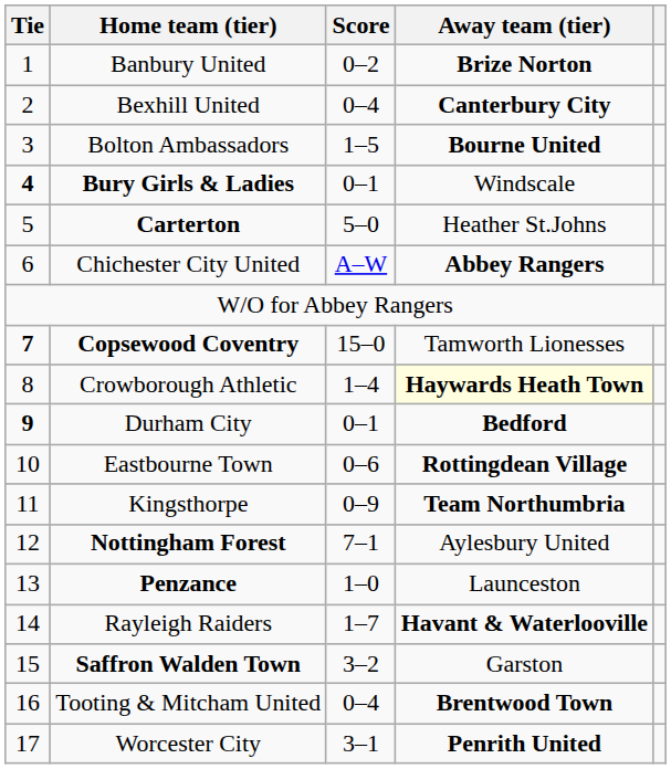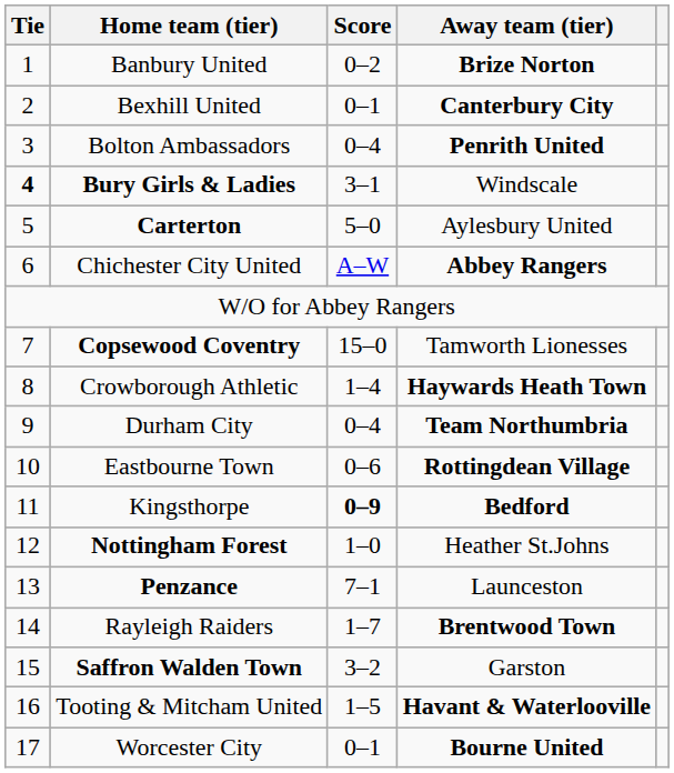 <table class="wikitable" style="text-align:center; font-size:85%">
 <tr>
 <th>Tie</th>
 <th>Home team (tier)</th>
 <th>Score</th>
 <th>Away team (tier)</th>
 <th></th>
 </tr>
 <tr>
 <td align="center">1</td>
 <td>Banbury United</td>
 <td align="center">0–2</td>
 <td><strong>Brize Norton</strong></td>
 <td></td>
 </tr>
 <tr>
 <td align="center">2</td>
 <td>Bexhill United</td>
-<td align="center">0–4</td>
+<td align="center">0–1</td>
 <td><strong>Canterbury City</strong></td>
 <td></td>
 </tr>
 <tr>
 <td align="center">3</td>
 <td>Bolton Ambassadors</td>
-<td align="center">1–5</td>
-<td><strong>Bourne United</strong></td>
+<td align="center">0–4</td>
+<td><strong>Penrith United</strong></td>
 <td></td>
 </tr>
 <tr>
 <td align="center"><strong>4</strong></td>
 <td><strong>Bury Girls & Ladies</strong></td>
-<td align="center">0–1</td>
+<td align="center">3–1</td>
 <td>Windscale</td>
 <td></td>
 </tr>
 <tr>
 <td align="center">5</td>
 <td><strong>Carterton</strong></td>
 <td align="center">5–0</td>
-<td>Heather St.Johns</td>
+<td>Aylesbury United</td>
 <td></td>
 </tr>
 <tr>
 <td align="center">6</td>
 <td>Chichester City United</td>
 <td align="center"><a href='#'>A–W</a></td>
 <td><strong>Abbey Rangers</strong></td>
 <td></td>
 </tr>
 <tr>
 <td colspan="5" align="center">W/O for Abbey Rangers</td>
 </tr>
 <tr>
-<td align="center"><strong>7</strong></td>
+<td align="center">7</td>
 <td><strong>Copsewood Coventry</strong></td>
 <td align="center">15–0</td>
 <td>Tamworth Lionesses</td>
 <td></td>
 </tr>
 <tr>
 <td align="center">8</td>
 <td>Crowborough Athletic</td>
 <td align="center">1–4 </td>
-<td style="background: lightyellow;"><strong>Haywards Heath Town</strong></td>
+<td><strong>Haywards Heath Town</strong></td>
 <td></td>
 </tr>
 <tr>
-<td align="center"><strong>9</strong></td>
+<td align="center">9</td>
 <td>Durham City</td>
-<td align="center">0–1</td>
-<td><strong>Bedford</strong></td>
+<td align="center">0–4</td>
+<td><strong>Team Northumbria</strong></td>
 <td></td>
 </tr>
 <tr>
 <td align="center">10</td>
 <td>Eastbourne Town</td>
 <td align="center">0–6</td>
 <td><strong>Rottingdean Village</strong></td>
 <td></td>
 </tr>
 <tr>
 <td align="center">11</td>
 <td>Kingsthorpe</td>
-<td align="center">0–9</td>
-<td><strong>Team Northumbria</strong></td>
+<td align="center"><strong>0–9</strong></td>
+<td><strong>Bedford</strong></td>
 <td></td>
 </tr>
 <tr>
 <td align="center">12</td>
 <td><strong>Nottingham Forest</strong></td>
-<td align="center">7–1</td>
-<td>Aylesbury United</td>
+<td align="center">1–0</td>
+<td>Heather St.Johns</td>
 <td></td>
 </tr>
 <tr>
 <td align="center">13</td>
 <td><strong>Penzance</strong></td>
-<td align="center">1–0</td>
+<td align="center">7–1</td>
 <td>Launceston</td>
 <td></td>
 </tr>
 <tr>
 <td align="center">14</td>
 <td>Rayleigh Raiders</td>
 <td align="center">1–7</td>
-<td><strong>Havant & Waterlooville</strong></td>
+<td><strong>Brentwood Town</strong></td>
 <td></td>
 </tr>
 <tr>
 <td align="center">15</td>
 <td><strong>Saffron Walden Town</strong></td>
 <td align="center">3–2</td>
 <td>Garston</td>
 <td></td>
 </tr>
 <tr>
 <td align="center">16</td>
 <td>Tooting & Mitcham United</td>
-<td align="center">0–4</td>
-<td><strong>Brentwood Town</strong></td>
+<td align="center">1–5</td>
+<td><strong>Havant & Waterlooville</strong></td>
 <td></td>
 </tr>
 <tr>
 <td align="center">17</td>
 <td>Worcester City</td>
-<td align="center">3–1</td>
-<td><strong>Penrith United</strong></td>
+<td align="center">0–1</td>
+<td><strong>Bourne United</strong></td>
 <td></td>
 </tr>
 </table>
